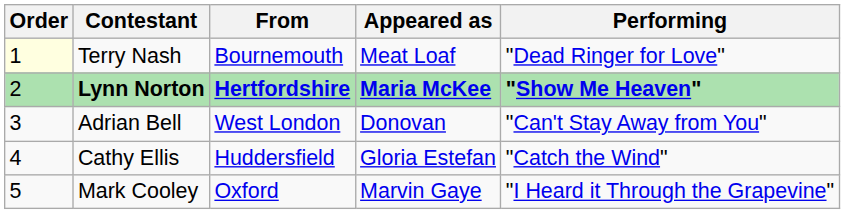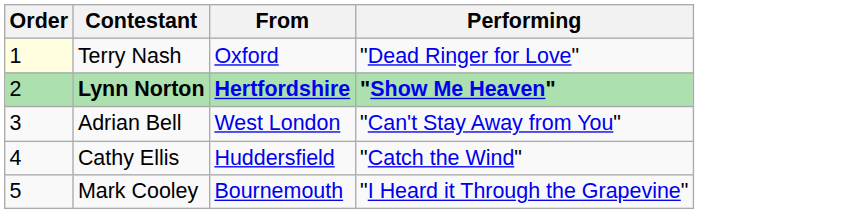 <table class="wikitable">
 <tr>
 <th>Order</th>
 <th>Contestant</th>
 <th>From</th>
-<th>Appeared as</th>
 <th>Performing</th>
 </tr>
 <tr>
 <td style="background: lightyellow;">1</td>
 <td>Terry Nash</td>
-<td><a href='#'>Bournemouth</a></td>
-<td><a href='#'>Meat Loaf</a></td>
+<td><a href='#'>Oxford</a></td>
 <td>"<a href='#'>Dead Ringer for Love</a>"</td>
 </tr>
 <tr style="background:#ACE1AF;">
 <td>2</td>
 <td><strong>Lynn Norton</strong></td>
 <td><strong><a href='#'>Hertfordshire</a></strong></td>
-<td><strong><a href='#'>Maria McKee</a></strong></td>
 <td><strong>"<a href='#'>Show Me Heaven</a>"</strong></td>
 </tr>
 <tr>
 <td>3</td>
 <td>Adrian Bell</td>
 <td><a href='#'>West London</a></td>
-<td><a href='#'>Donovan</a></td>
 <td>"<a href='#'>Can't Stay Away from You</a>"</td>
 </tr>
 <tr>
 <td>4</td>
 <td>Cathy Ellis</td>
 <td><a href='#'>Huddersfield</a></td>
-<td><a href='#'>Gloria Estefan</a></td>
 <td>"<a href='#'>Catch the Wind</a>"</td>
 </tr>
 <tr>
 <td>5</td>
 <td>Mark Cooley</td>
-<td><a href='#'>Oxford</a></td>
-<td><a href='#'>Marvin Gaye</a></td>
+<td><a href='#'>Bournemouth</a></td>
 <td>"<a href='#'>I Heard it Through the Grapevine</a>"</td>
 </tr>
 </table>
